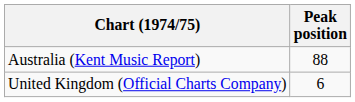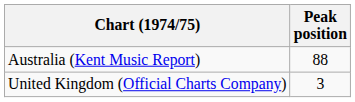 <table class="wikitable">
 <tr>
 <th>Chart (1974/75)</th>
 <th>Peak<br> position</th>
 </tr>
 <tr>
 <td>Australia (<a href='#'>Kent Music Report</a>)</td>
 <td align="center">88</td>
 </tr>
 <tr>
 <td>United Kingdom (<a href='#'>Official Charts Company</a>)</td>
-<td align="center">6</td>
+<td align="center">3</td>
 </tr>
 </table>
